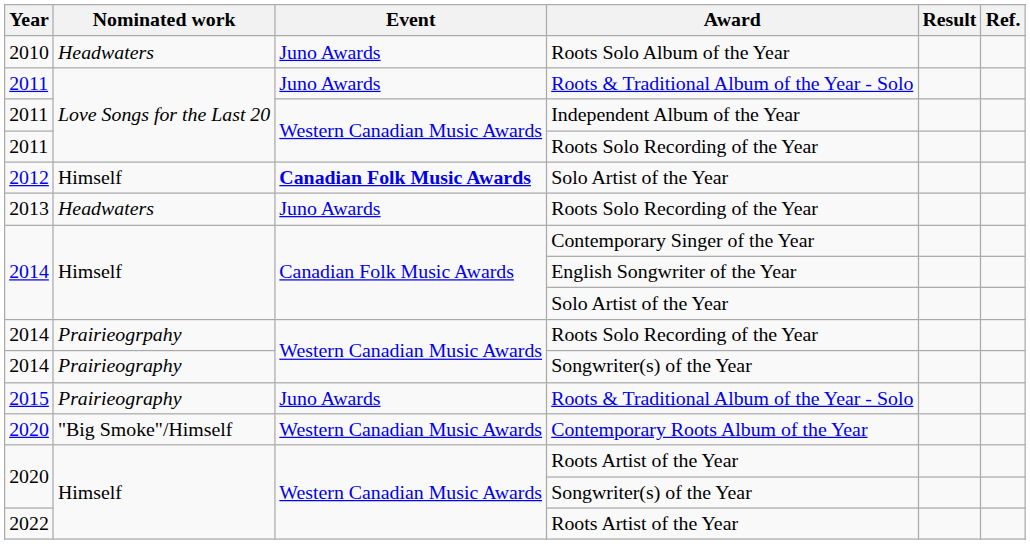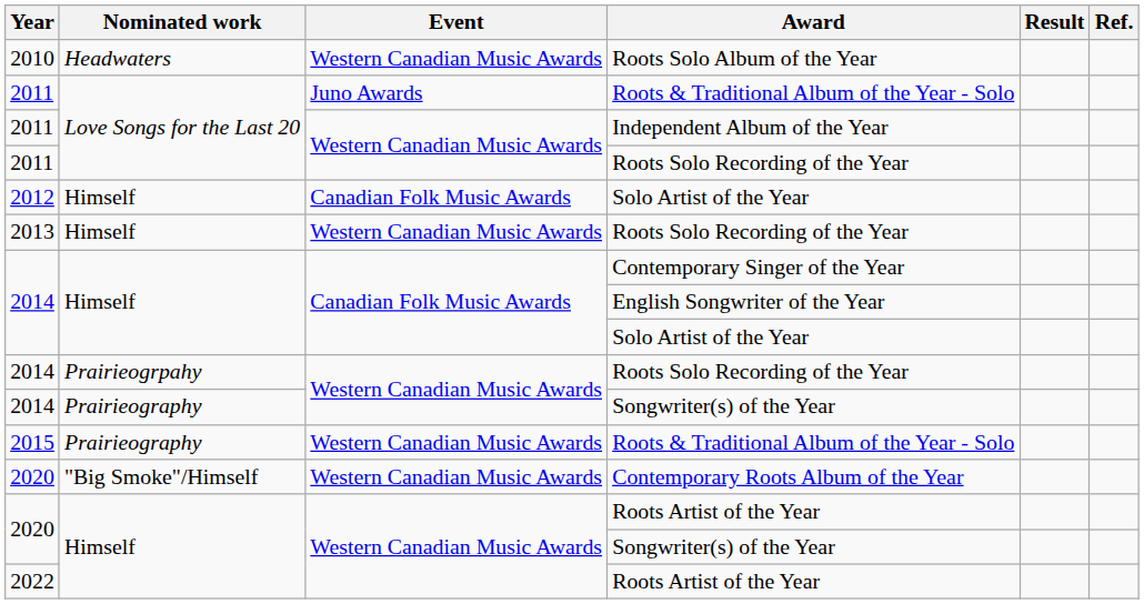 <table class="wikitable">
 <tr>
 <th style="text-align:center;">Year</th>
 <th style="text-align:center;">Nominated work</th>
 <th style="text-align:center;">Event</th>
 <th style="text-align:center;">Award</th>
 <th style="text-align:center;">Result</th>
 <th style="text-align:center;">Ref.</th>
 </tr>
 <tr>
 <td>2010</td>
 <td><em>Headwaters</em></td>
-<td><a href='#'>Juno Awards</a></td>
+<td><a href='#'>Western Canadian Music Awards</a></td>
 <td>Roots Solo Album of the Year</td>
 <td></td>
 <td></td>
 </tr>
 <tr>
 <td><a href='#'>2011</a></td>
 <td rowspan="3"><em>Love Songs for the Last 20</em></td>
 <td><a href='#'>Juno Awards</a></td>
 <td><a href='#'>Roots & Traditional Album of the Year - Solo</a></td>
 <td></td>
 <td></td>
 </tr>
 <tr>
 <td>2011</td>
 <td rowspan="2"><a href='#'>Western Canadian Music Awards</a></td>
 <td>Independent Album of the Year</td>
 <td></td>
 <td></td>
 </tr>
 <tr>
 <td>2011</td>
 <td>Roots Solo Recording of the Year</td>
 <td></td>
 <td></td>
 </tr>
 <tr>
 <td><a href='#'>2012</a></td>
 <td>Himself</td>
-<td><strong><a href='#'>Canadian Folk Music Awards</a></strong></td>
+<td><a href='#'>Canadian Folk Music Awards</a></td>
 <td>Solo Artist of the Year</td>
 <td></td>
 <td></td>
 </tr>
 <tr>
 <td>2013</td>
-<td><em>Headwaters</em></td>
-<td><a href='#'>Juno Awards</a></td>
+<td>Himself</td>
+<td><a href='#'>Western Canadian Music Awards</a></td>
 <td>Roots Solo Recording of the Year</td>
 <td></td>
 <td></td>
 </tr>
 <tr>
 <td rowspan=3><a href='#'>2014</a></td>
 <td rowspan=3>Himself</td>
 <td rowspan=3><a href='#'>Canadian Folk Music Awards</a></td>
 <td>Contemporary Singer of the Year</td>
 <td></td>
 <td></td>
 </tr>
 <tr>
 <td>English Songwriter of the Year</td>
 <td></td>
 <td></td>
 </tr>
 <tr>
 <td>Solo Artist of the Year</td>
 <td></td>
 <td></td>
 </tr>
 <tr>
 <td>2014</td>
 <td><em>Prairieogrpahy</em></td>
 <td rowspan=2><a href='#'>Western Canadian Music Awards</a></td>
 <td>Roots Solo Recording of the Year</td>
 <td></td>
 <td></td>
 </tr>
 <tr>
 <td>2014</td>
 <td><em>Prairieography</em></td>
 <td>Songwriter(s) of the Year</td>
 <td></td>
 <td></td>
 </tr>
 <tr>
 <td><a href='#'>2015</a></td>
 <td><em>Prairieography</em></td>
-<td><a href='#'>Juno Awards</a></td>
+<td><a href='#'>Western Canadian Music Awards</a></td>
 <td><a href='#'>Roots & Traditional Album of the Year - Solo</a></td>
 <td></td>
 <td></td>
 </tr>
 <tr>
 <td><a href='#'>2020</a></td>
 <td>"Big Smoke"/Himself</td>
 <td><a href='#'>Western Canadian Music Awards</a></td>
 <td><a href='#'>Contemporary Roots Album of the Year</a></td>
 <td></td>
 <td></td>
 </tr>
 <tr>
 <td rowspan=2>2020</td>
 <td rowspan=3>Himself</td>
 <td rowspan=3><a href='#'>Western Canadian Music Awards</a></td>
 <td>Roots Artist of the Year</td>
 <td></td>
 <td></td>
 </tr>
 <tr>
 <td>Songwriter(s) of the Year</td>
 <td></td>
 <td></td>
 </tr>
 <tr>
 <td>2022</td>
 <td>Roots Artist of the Year</td>
 <td></td>
 <td></td>
 </tr>
 </table>
